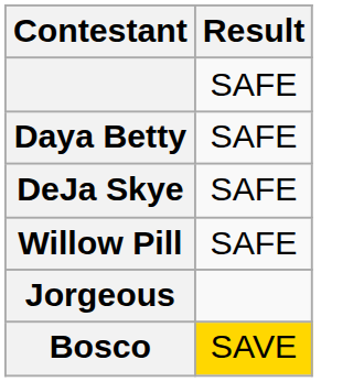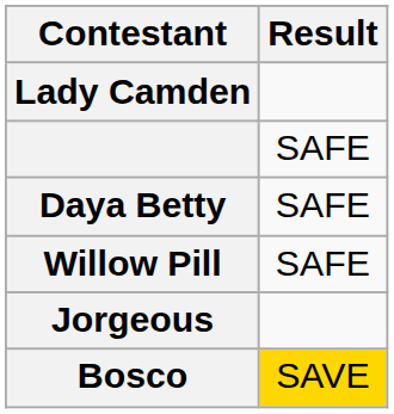 <table class="wikitable" border="4" style="text-align:center;">
 <tr>
 <th>Contestant</th>
 <th>Result</th>
+</tr>
+<tr>
+<th scope="row">Lady Camden</th>
+<td></td>
 </tr>
 <tr>
 <th scope="row"></th>
 <td>SAFE</td>
 </tr>
 <tr>
 <th scope="row">Daya Betty</th>
-<td>SAFE</td>
-</tr>
-<tr>
-<th scope="row">DeJa Skye</th>
 <td>SAFE</td>
 </tr>
 <tr>
 <th scope="row">Willow Pill</th>
 <td>SAFE</td>
 </tr>
 <tr>
 <th scope="row">Jorgeous</th>
 <td></td>
 </tr>
 <tr>
 <th scope="row">Bosco</th>
 <td bgcolor="gold">SAVE</td>
 </tr>
 </table>
